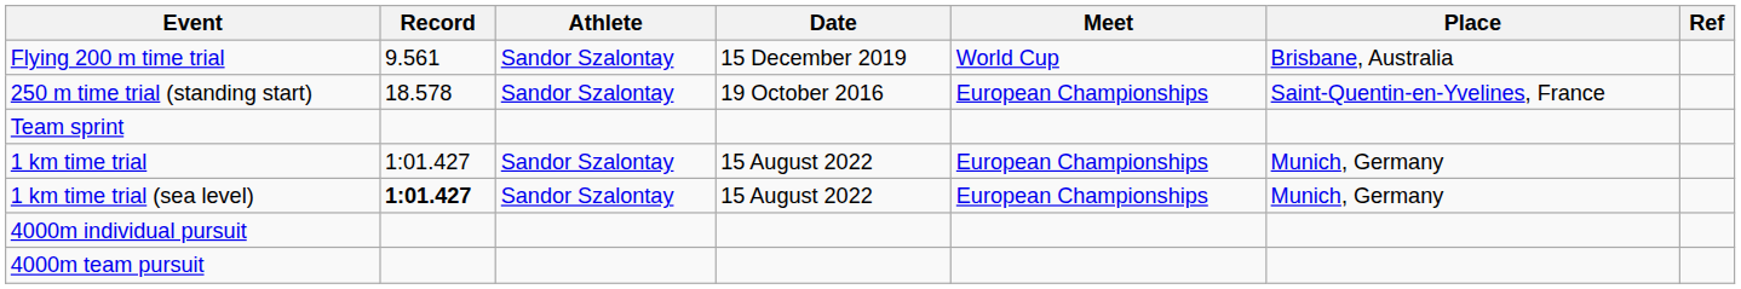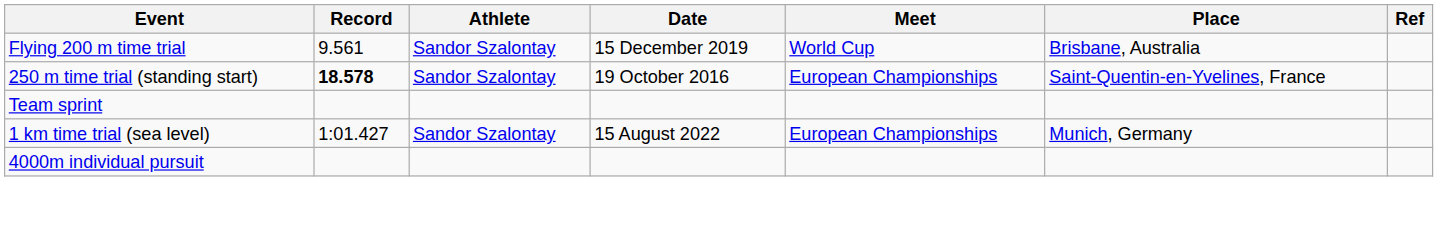 <table class="wikitable" style="font-size:95%; width: 95%;">
 <tr>
 <th>Event</th>
 <th>Record</th>
 <th>Athlete</th>
 <th>Date</th>
 <th>Meet</th>
 <th>Place</th>
 <th>Ref</th>
 </tr>
 <tr>
 <td><a href='#'>Flying 200 m time trial</a></td>
 <td>9.561</td>
 <td><a href='#'>Sandor Szalontay</a></td>
 <td>15 December 2019</td>
 <td><a href='#'>World Cup</a></td>
 <td><a href='#'>Brisbane</a>, Australia</td>
 <td></td>
 </tr>
 <tr>
 <td><a href='#'>250 m time trial</a> (standing start)</td>
-<td>18.578</td>
+<td><strong>18.578</strong></td>
 <td><a href='#'>Sandor Szalontay</a></td>
 <td>19 October 2016</td>
 <td><a href='#'>European Championships</a></td>
 <td><a href='#'>Saint-Quentin-en-Yvelines</a>, France</td>
 <td></td>
 </tr>
 <tr>
 <td><a href='#'>Team sprint</a></td>
 <td></td>
 <td></td>
 <td></td>
 <td></td>
 <td></td>
 <td></td>
 </tr>
 <tr>
-<td><a href='#'>1 km time trial</a></td>
+<td><a href='#'>1 km time trial</a> (sea level)</td>
 <td>1:01.427</td>
-<td><a href='#'>Sandor Szalontay</a></td>
-<td>15 August 2022</td>
-<td><a href='#'>European Championships</a></td>
-<td><a href='#'>Munich</a>, Germany</td>
-<td></td>
-</tr>
-<tr>
-<td><a href='#'>1 km time trial</a> (sea level)</td>
-<td><strong>1:01.427</strong></td>
 <td><a href='#'>Sandor Szalontay</a></td>
 <td>15 August 2022</td>
 <td><a href='#'>European Championships</a></td>
 <td><a href='#'>Munich</a>, Germany</td>
 <td></td>
 </tr>
 <tr>
 <td><a href='#'>4000m individual pursuit</a></td>
 <td></td>
 <td></td>
 <td></td>
 <td></td>
 <td></td>
 <td></td>
 </tr>
-<tr>
-<td><a href='#'>4000m team pursuit</a></td>
-<td></td>
-<td></td>
-<td></td>
-<td></td>
-<td></td>
-<td></td>
-</tr>
 </table>
